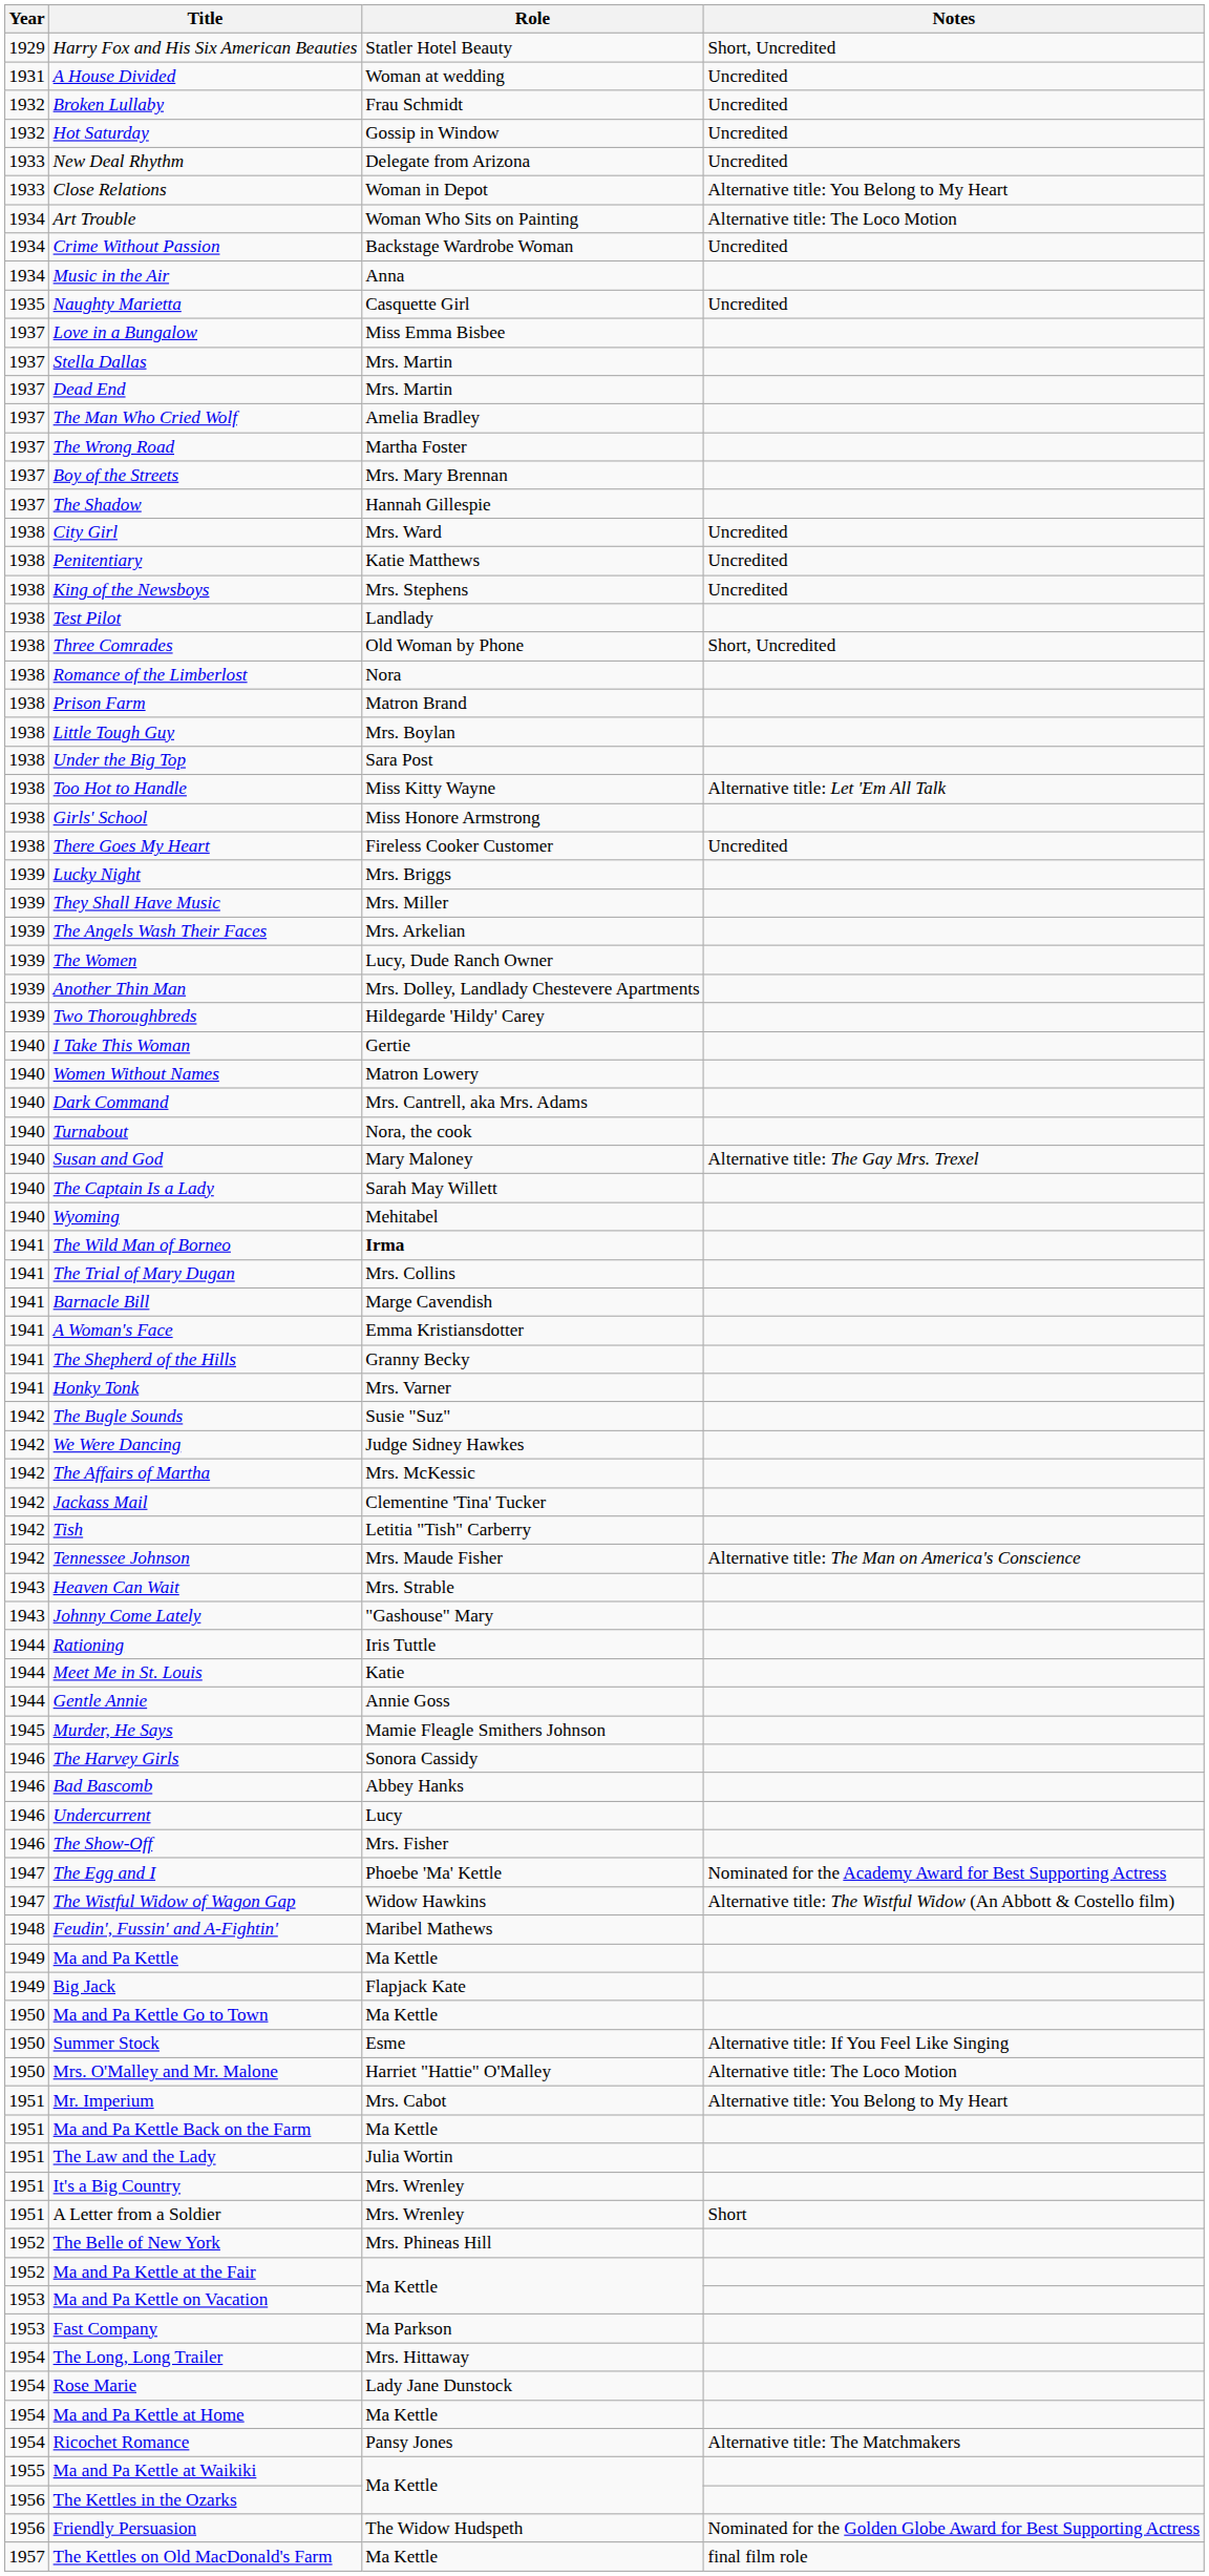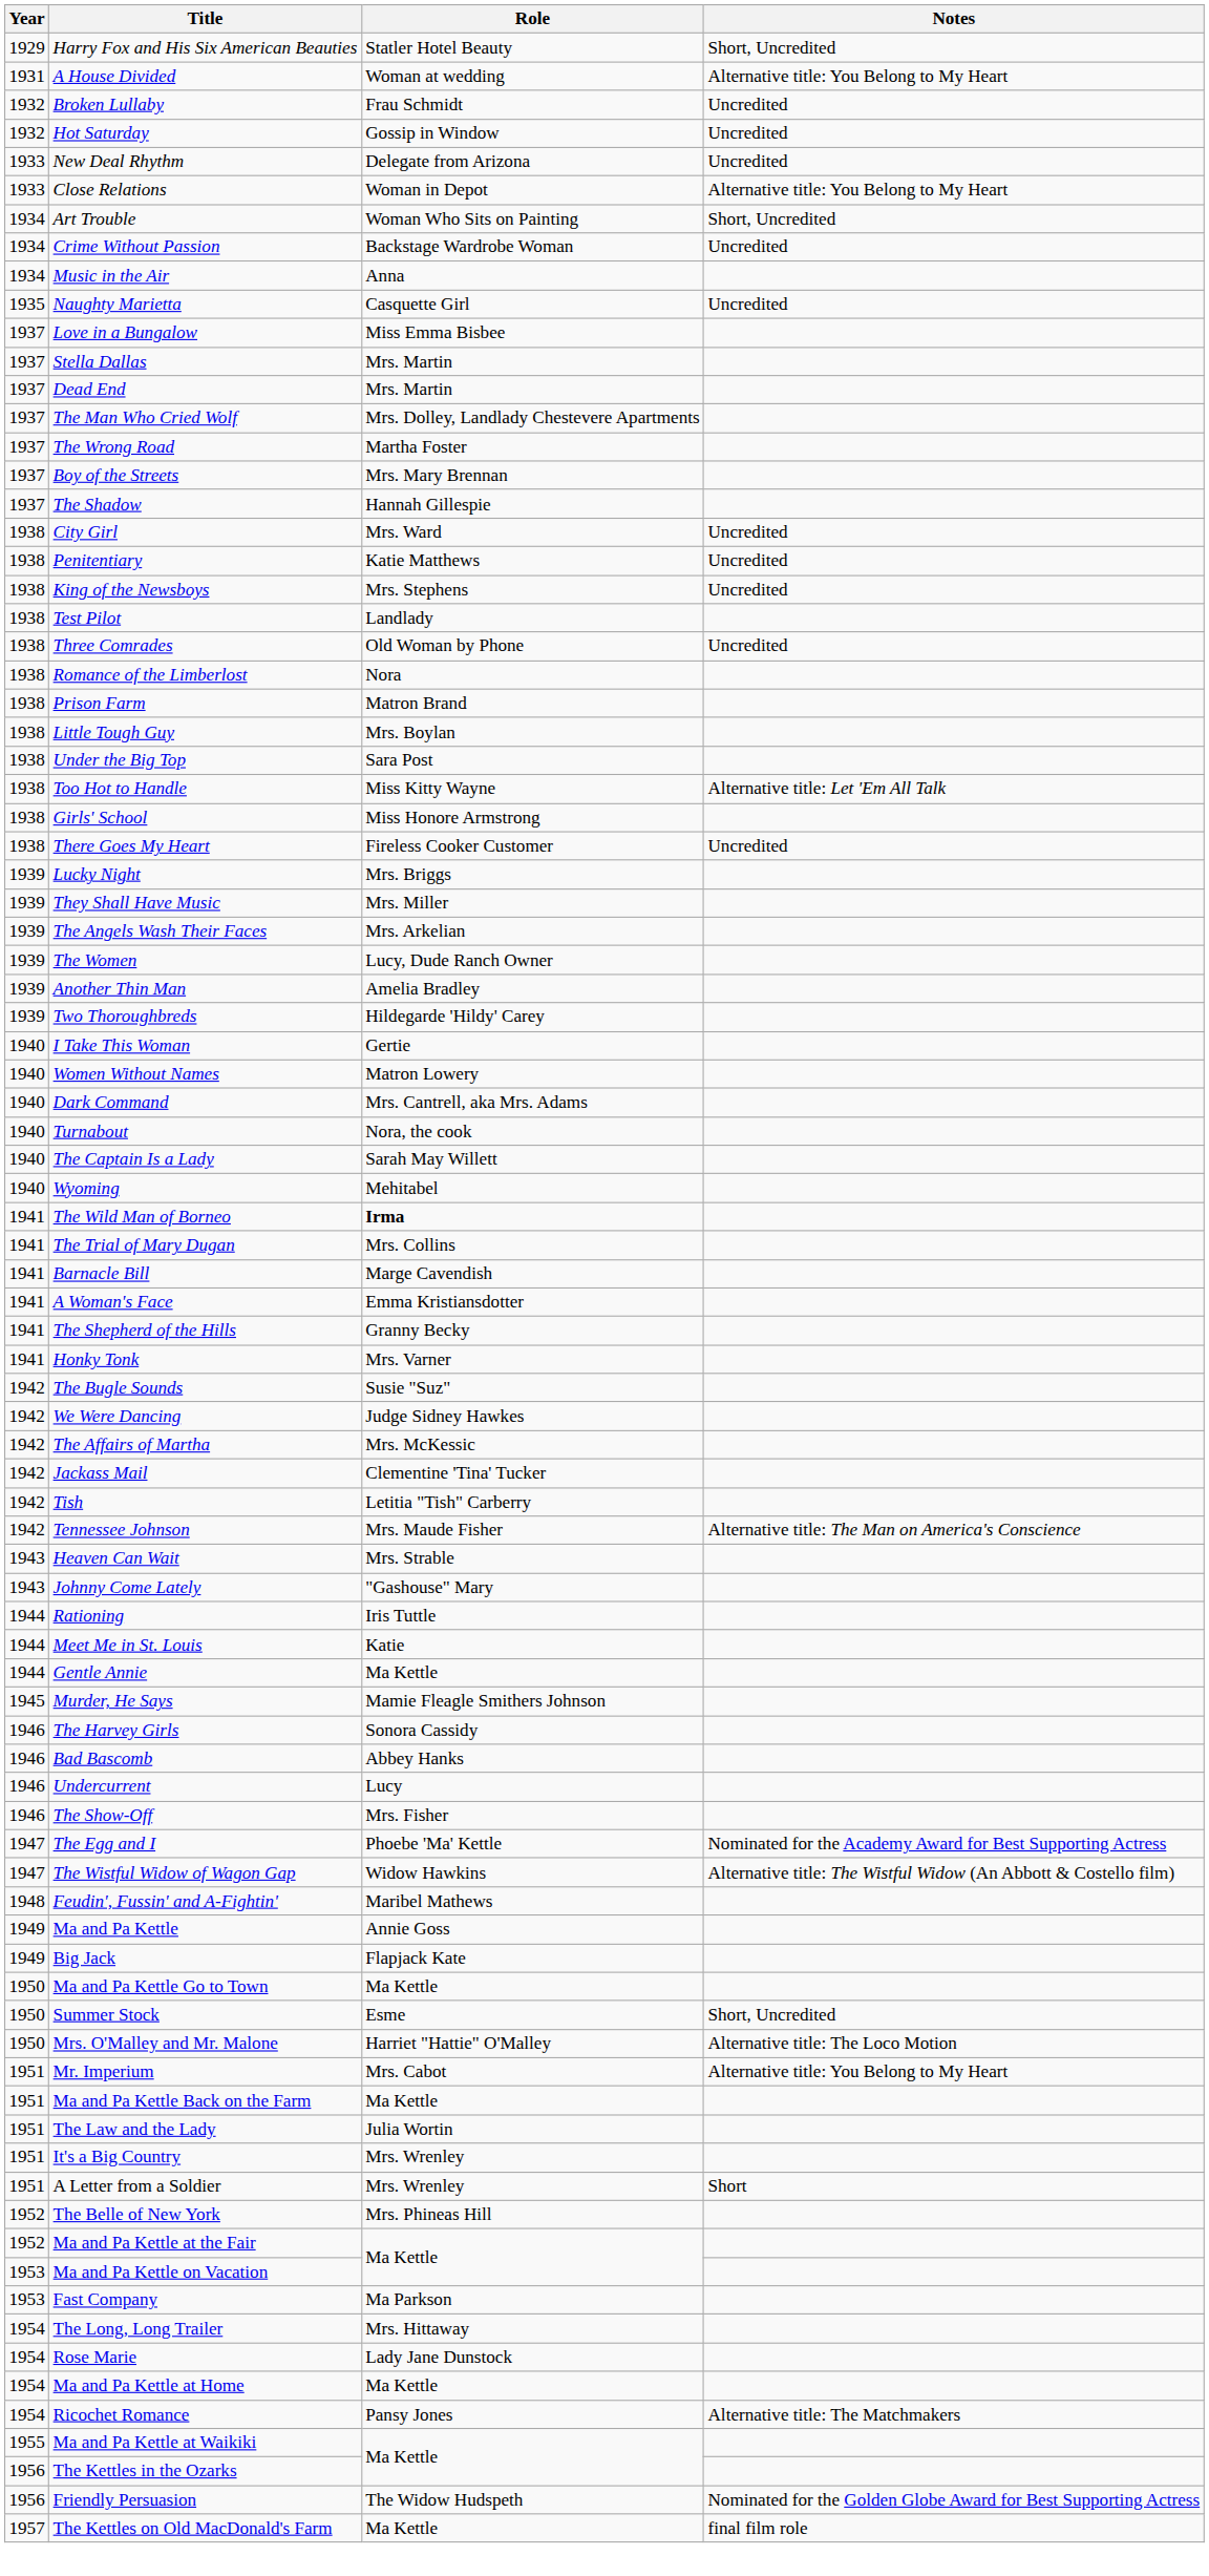 <table class="wikitable sortable">
 <tr>
 <th>Year</th>
 <th>Title</th>
 <th>Role</th>
 <th class="unsortable">Notes</th>
 </tr>
 <tr>
 <td>1929</td>
 <td><em>Harry Fox and His Six American Beauties</em></td>
 <td>Statler Hotel Beauty</td>
 <td>Short, Uncredited</td>
 </tr>
 <tr>
 <td>1931</td>
 <td><em><a href='#'>A House Divided</a></em></td>
 <td>Woman at wedding</td>
-<td>Uncredited</td>
+<td>Alternative title: </em>You Belong to My Heart<em></td>
 </tr>
 <tr>
 <td>1932</td>
 <td><em><a href='#'>Broken Lullaby</a></em></td>
 <td>Frau Schmidt</td>
 <td>Uncredited</td>
 </tr>
 <tr>
 <td>1932</td>
 <td><em><a href='#'>Hot Saturday</a></em></td>
 <td>Gossip in Window</td>
 <td>Uncredited</td>
 </tr>
 <tr>
 <td>1933</td>
 <td><em>New Deal Rhythm</em></td>
 <td>Delegate from Arizona</td>
 <td>Uncredited</td>
 </tr>
 <tr>
 <td>1933</td>
 <td><em>Close Relations</em></td>
 <td>Woman in Depot</td>
 <td>Alternative title: </em>You Belong to My Heart<em></td>
 </tr>
 <tr>
 <td>1934</td>
 <td><em>Art Trouble</em></td>
 <td>Woman Who Sits on Painting</td>
-<td>Alternative title: </em>The Loco Motion<em></td>
+<td>Short, Uncredited</td>
 </tr>
 <tr>
 <td>1934</td>
 <td><em><a href='#'>Crime Without Passion</a></em></td>
 <td>Backstage Wardrobe Woman</td>
 <td>Uncredited</td>
 </tr>
 <tr>
 <td>1934</td>
 <td><em><a href='#'>Music in the Air</a></em></td>
 <td>Anna</td>
 <td></td>
 </tr>
 <tr>
 <td>1935</td>
 <td><em><a href='#'>Naughty Marietta</a></em></td>
 <td>Casquette Girl</td>
 <td>Uncredited</td>
 </tr>
 <tr>
 <td>1937</td>
 <td><em><a href='#'>Love in a Bungalow</a></em></td>
 <td>Miss Emma Bisbee</td>
 <td></td>
 </tr>
 <tr>
 <td>1937</td>
 <td><em><a href='#'>Stella Dallas</a></em></td>
 <td>Mrs. Martin</td>
 <td></td>
 </tr>
 <tr>
 <td>1937</td>
 <td><em><a href='#'>Dead End</a></em></td>
 <td>Mrs. Martin</td>
 <td></td>
 </tr>
 <tr>
 <td>1937</td>
 <td><em><a href='#'>The Man Who Cried Wolf</a></em></td>
-<td>Amelia Bradley</td>
+<td>Mrs. Dolley, Landlady Chestevere Apartments</td>
 <td></td>
 </tr>
 <tr>
 <td>1937</td>
 <td><em><a href='#'>The Wrong Road</a></em></td>
 <td>Martha Foster</td>
 <td></td>
 </tr>
 <tr>
 <td>1937</td>
 <td><em><a href='#'>Boy of the Streets</a></em></td>
 <td>Mrs. Mary Brennan</td>
 <td></td>
 </tr>
 <tr>
 <td>1937</td>
 <td><em><a href='#'>The Shadow</a></em></td>
 <td>Hannah Gillespie</td>
 <td></td>
 </tr>
 <tr>
 <td>1938</td>
 <td><em><a href='#'>City Girl</a></em></td>
 <td>Mrs. Ward</td>
 <td>Uncredited</td>
 </tr>
 <tr>
 <td>1938</td>
 <td><em><a href='#'>Penitentiary</a></em></td>
 <td>Katie Matthews</td>
 <td>Uncredited</td>
 </tr>
 <tr>
 <td>1938</td>
 <td><em><a href='#'>King of the Newsboys</a></em></td>
 <td>Mrs. Stephens</td>
 <td>Uncredited</td>
 </tr>
 <tr>
 <td>1938</td>
 <td><em><a href='#'>Test Pilot</a></em></td>
 <td>Landlady</td>
 <td></td>
 </tr>
 <tr>
 <td>1938</td>
 <td><em><a href='#'>Three Comrades</a></em></td>
 <td>Old Woman by Phone</td>
-<td>Short, Uncredited</td>
+<td>Uncredited</td>
 </tr>
 <tr>
 <td>1938</td>
 <td><em><a href='#'>Romance of the Limberlost</a></em></td>
 <td>Nora</td>
 <td></td>
 </tr>
 <tr>
 <td>1938</td>
 <td><em><a href='#'>Prison Farm</a></em></td>
 <td>Matron Brand</td>
 <td></td>
 </tr>
 <tr>
 <td>1938</td>
 <td><em><a href='#'>Little Tough Guy</a></em></td>
 <td>Mrs. Boylan</td>
 <td></td>
 </tr>
 <tr>
 <td>1938</td>
 <td><em><a href='#'>Under the Big Top</a></em></td>
 <td>Sara Post</td>
 <td></td>
 </tr>
 <tr>
 <td>1938</td>
 <td><em><a href='#'>Too Hot to Handle</a></em></td>
 <td>Miss Kitty Wayne</td>
 <td>Alternative title: <em>Let 'Em All Talk</em></td>
 </tr>
 <tr>
 <td>1938</td>
 <td><em><a href='#'>Girls' School</a></em></td>
 <td>Miss Honore Armstrong</td>
 <td></td>
 </tr>
 <tr>
 <td>1938</td>
 <td><em><a href='#'>There Goes My Heart</a></em></td>
 <td>Fireless Cooker Customer</td>
 <td>Uncredited</td>
 </tr>
 <tr>
 <td>1939</td>
 <td><em><a href='#'>Lucky Night</a></em></td>
 <td>Mrs. Briggs</td>
 <td></td>
 </tr>
 <tr>
 <td>1939</td>
 <td><em><a href='#'>They Shall Have Music</a></em></td>
 <td>Mrs. Miller</td>
 <td></td>
 </tr>
 <tr>
 <td>1939</td>
 <td><em><a href='#'>The Angels Wash Their Faces</a></em></td>
 <td>Mrs. Arkelian</td>
 <td></td>
 </tr>
 <tr>
 <td>1939</td>
 <td><em><a href='#'>The Women</a></em></td>
 <td>Lucy, Dude Ranch Owner</td>
 <td></td>
 </tr>
 <tr>
 <td>1939</td>
 <td><em><a href='#'>Another Thin Man</a></em></td>
-<td>Mrs. Dolley, Landlady Chestevere Apartments</td>
+<td>Amelia Bradley</td>
 <td></td>
 </tr>
 <tr>
 <td>1939</td>
 <td><em><a href='#'>Two Thoroughbreds</a></em></td>
 <td>Hildegarde 'Hildy' Carey</td>
 <td></td>
 </tr>
 <tr>
 <td>1940</td>
 <td><em><a href='#'>I Take This Woman</a></em></td>
 <td>Gertie</td>
 <td></td>
 </tr>
 <tr>
 <td>1940</td>
 <td><em><a href='#'>Women Without Names</a></em></td>
 <td>Matron Lowery</td>
 <td></td>
 </tr>
 <tr>
 <td>1940</td>
 <td><em><a href='#'>Dark Command</a></em></td>
 <td>Mrs. Cantrell, aka Mrs. Adams</td>
 <td></td>
 </tr>
 <tr>
 <td>1940</td>
 <td><em><a href='#'>Turnabout</a></em></td>
 <td>Nora, the cook</td>
 <td></td>
-</tr>
-<tr>
-<td>1940</td>
-<td><em><a href='#'>Susan and God</a></em></td>
-<td>Mary Maloney</td>
-<td>Alternative title: <em>The Gay Mrs. Trexel</em></td>
 </tr>
 <tr>
 <td>1940</td>
 <td><em><a href='#'>The Captain Is a Lady</a></em></td>
 <td>Sarah May Willett</td>
 <td></td>
 </tr>
 <tr>
 <td>1940</td>
 <td><em><a href='#'>Wyoming</a></em></td>
 <td>Mehitabel</td>
 <td></td>
 </tr>
 <tr>
 <td>1941</td>
 <td><em><a href='#'>The Wild Man of Borneo</a></em></td>
 <td><strong>Irma</strong></td>
 <td></td>
 </tr>
 <tr>
 <td>1941</td>
 <td><em><a href='#'>The Trial of Mary Dugan</a></em></td>
 <td>Mrs. Collins</td>
 <td></td>
 </tr>
 <tr>
 <td>1941</td>
 <td><em><a href='#'>Barnacle Bill</a></em></td>
 <td>Marge Cavendish</td>
 <td></td>
 </tr>
 <tr>
 <td>1941</td>
 <td><em><a href='#'>A Woman's Face</a></em></td>
 <td>Emma Kristiansdotter</td>
 <td></td>
 </tr>
 <tr>
 <td>1941</td>
 <td><em><a href='#'>The Shepherd of the Hills</a></em></td>
 <td>Granny Becky</td>
 <td></td>
 </tr>
 <tr>
 <td>1941</td>
 <td><em><a href='#'>Honky Tonk</a></em></td>
 <td>Mrs. Varner</td>
 <td></td>
 </tr>
 <tr>
 <td>1942</td>
 <td><em><a href='#'>The Bugle Sounds</a></em></td>
 <td>Susie "Suz"</td>
 <td></td>
 </tr>
 <tr>
 <td>1942</td>
 <td><em><a href='#'>We Were Dancing</a></em></td>
 <td>Judge Sidney Hawkes</td>
 <td></td>
 </tr>
 <tr>
 <td>1942</td>
 <td><em><a href='#'>The Affairs of Martha</a></em></td>
 <td>Mrs. McKessic</td>
 <td></td>
 </tr>
 <tr>
 <td>1942</td>
 <td><em><a href='#'>Jackass Mail</a></em></td>
 <td>Clementine 'Tina' Tucker</td>
 <td></td>
 </tr>
 <tr>
 <td>1942</td>
 <td><em><a href='#'>Tish</a></em></td>
 <td>Letitia "Tish" Carberry</td>
 <td></td>
 </tr>
 <tr>
 <td>1942</td>
 <td><em><a href='#'>Tennessee Johnson</a></em></td>
 <td>Mrs. Maude Fisher</td>
 <td>Alternative title: <em>The Man on America's Conscience</em></td>
 </tr>
 <tr>
 <td>1943</td>
 <td><em><a href='#'>Heaven Can Wait</a></em></td>
 <td>Mrs. Strable</td>
 <td></td>
 </tr>
 <tr>
 <td>1943</td>
 <td><em><a href='#'>Johnny Come Lately</a></em></td>
 <td>"Gashouse" Mary</td>
 <td></td>
 </tr>
 <tr>
 <td>1944</td>
 <td><em><a href='#'>Rationing</a></em></td>
 <td>Iris Tuttle</td>
 <td></td>
 </tr>
 <tr>
 <td>1944</td>
 <td><em><a href='#'>Meet Me in St. Louis</a></em></td>
 <td>Katie</td>
 <td></td>
 </tr>
 <tr>
 <td>1944</td>
 <td><em><a href='#'>Gentle Annie</a></em></td>
-<td>Annie Goss</td>
+<td>Ma Kettle</td>
 <td></td>
 </tr>
 <tr>
 <td>1945</td>
 <td><em><a href='#'>Murder, He Says</a></em></td>
 <td>Mamie Fleagle Smithers Johnson</td>
 <td></td>
 </tr>
 <tr>
 <td>1946</td>
 <td><em><a href='#'>The Harvey Girls</a></em></td>
 <td>Sonora Cassidy</td>
 <td></td>
 </tr>
 <tr>
 <td>1946</td>
 <td><em><a href='#'>Bad Bascomb</a></em></td>
 <td>Abbey Hanks</td>
 <td></td>
 </tr>
 <tr>
 <td>1946</td>
 <td><em><a href='#'>Undercurrent</a></em></td>
 <td>Lucy</td>
 <td></td>
 </tr>
 <tr>
 <td>1946</td>
 <td><em><a href='#'>The Show-Off</a></em></td>
 <td>Mrs. Fisher</td>
 <td></td>
 </tr>
 <tr>
 <td>1947</td>
 <td><em><a href='#'>The Egg and I</a></em></td>
 <td>Phoebe 'Ma' Kettle</td>
 <td>Nominated for the <a href='#'>Academy Award for Best Supporting Actress</a></td>
 </tr>
 <tr>
 <td>1947</td>
 <td><em><a href='#'>The Wistful Widow of Wagon Gap</a></em></td>
 <td>Widow Hawkins</td>
 <td>Alternative title: <em>The Wistful Widow</em> (An Abbott & Costello film)</td>
 </tr>
 <tr>
 <td>1948</td>
 <td><em><a href='#'>Feudin', Fussin' and A-Fightin'</a><strong></td>
 <td>Maribel Mathews</td>
 <td></td>
 </tr>
 <tr>
 <td>1949</td>
 <td></em><a href='#'>Ma and Pa Kettle</a><em></td>
-<td>Ma Kettle</td>
+<td>Annie Goss</td>
 <td></td>
 </tr>
 <tr>
 <td>1949</td>
 <td></em><a href='#'>Big Jack</a><em></td>
 <td>Flapjack Kate</td>
 <td></td>
 </tr>
 <tr>
 <td>1950</td>
 <td></em><a href='#'>Ma and Pa Kettle Go to Town</a><em></td>
 <td>Ma Kettle</td>
 <td></td>
 </tr>
 <tr>
 <td>1950</td>
 <td></em><a href='#'>Summer Stock</a><em></td>
 <td>Esme</td>
-<td>Alternative title: </em>If You Feel Like Singing<em></td>
+<td>Short, Uncredited</td>
 </tr>
 <tr>
 <td>1950</td>
 <td></em><a href='#'>Mrs. O'Malley and Mr. Malone</a><em></td>
 <td>Harriet "Hattie" O'Malley</td>
 <td>Alternative title: </em>The Loco Motion<em></td>
 </tr>
 <tr>
 <td>1951</td>
 <td></em><a href='#'>Mr. Imperium</a><em></td>
 <td>Mrs. Cabot</td>
 <td>Alternative title: </em>You Belong to My Heart<em></td>
 </tr>
 <tr>
 <td>1951</td>
 <td></em><a href='#'>Ma and Pa Kettle Back on the Farm</a><em></td>
 <td>Ma Kettle</td>
 <td></td>
 </tr>
 <tr>
 <td>1951</td>
 <td></em><a href='#'>The Law and the Lady</a><em></td>
 <td>Julia Wortin</td>
 <td></td>
 </tr>
 <tr>
 <td>1951</td>
 <td></em><a href='#'>It's a Big Country</a><em></td>
 <td>Mrs. Wrenley</td>
 <td></td>
 </tr>
 <tr>
 <td>1951</td>
 <td></em>A Letter from a Soldier<em></td>
 <td>Mrs. Wrenley</td>
 <td>Short</td>
 </tr>
 <tr>
 <td>1952</td>
 <td></em><a href='#'>The Belle of New York</a><em></td>
 <td>Mrs. Phineas Hill</td>
 <td></td>
 </tr>
 <tr>
 <td>1952</td>
 <td></em><a href='#'>Ma and Pa Kettle at the Fair</a><em></td>
 <td rowspan="2">Ma Kettle</td>
 <td></td>
 </tr>
 <tr>
 <td>1953</td>
 <td></em><a href='#'>Ma and Pa Kettle on Vacation</a><em></td>
 <td></td>
 </tr>
 <tr>
 <td>1953</td>
 <td></em><a href='#'>Fast Company</a><em></td>
 <td>Ma Parkson</td>
 <td></td>
 </tr>
 <tr>
 <td>1954</td>
 <td></em><a href='#'>The Long, Long Trailer</a><em></td>
 <td>Mrs. Hittaway</td>
 <td></td>
 </tr>
 <tr>
 <td>1954</td>
 <td></em><a href='#'>Rose Marie</a><em></td>
 <td>Lady Jane Dunstock</td>
 <td></td>
 </tr>
 <tr>
 <td>1954</td>
 <td></em><a href='#'>Ma and Pa Kettle at Home</a><em></td>
 <td>Ma Kettle</td>
 <td></td>
 </tr>
 <tr>
 <td>1954</td>
 <td></em><a href='#'>Ricochet Romance</a><em></td>
 <td>Pansy Jones</td>
 <td>Alternative title: </em>The Matchmakers<em></td>
 </tr>
 <tr>
 <td>1955</td>
 <td></em><a href='#'>Ma and Pa Kettle at Waikiki</a><em></td>
 <td rowspan="2">Ma Kettle</td>
 <td></td>
 </tr>
 <tr>
 <td>1956</td>
 <td></em><a href='#'>The Kettles in the Ozarks</a><em></td>
 <td></td>
 </tr>
 <tr>
 <td>1956</td>
 <td></em><a href='#'>Friendly Persuasion</a><em></td>
 <td>The Widow Hudspeth</td>
 <td>Nominated for the <a href='#'>Golden Globe Award for Best Supporting Actress</a></td>
 </tr>
 <tr>
 <td>1957</td>
 <td></em><a href='#'>The Kettles on Old MacDonald's Farm</a><em></td>
 <td>Ma Kettle</td>
 <td>final film role</td>
 </tr>
 </table>
